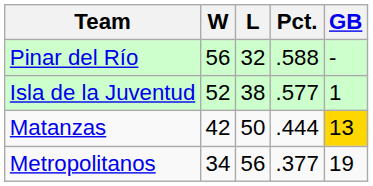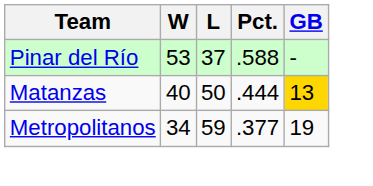 <table class="wikitable">
 <tr>
 <th>Team</th>
 <th>W</th>
 <th>L</th>
 <th>Pct.</th>
 <th><a href='#'>GB</a></th>
 </tr>
 <tr style="background-color:#ccffcc;">
 <td><a href='#'>Pinar del Río</a></td>
-<td>56</td>
-<td>32</td>
+<td>53</td>
+<td>37</td>
 <td>.588</td>
 <td>-</td>
 </tr>
-<tr style="background-color:#ccffcc;">
-<td><a href='#'>Isla de la Juventud</a></td>
-<td>52</td>
-<td>38</td>
-<td>.577</td>
-<td>1</td>
-</tr>
 <tr>
 <td><a href='#'>Matanzas</a></td>
-<td>42</td>
+<td>40</td>
 <td>50</td>
 <td>.444</td>
 <td style="background: gold;">13</td>
 </tr>
 <tr>
 <td><a href='#'>Metropolitanos</a></td>
 <td>34</td>
-<td>56</td>
+<td>59</td>
 <td>.377</td>
 <td>19</td>
 </tr>
 </table>
